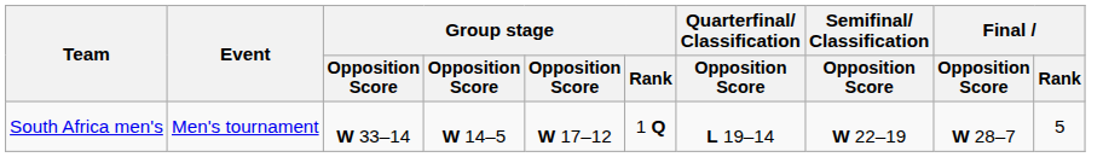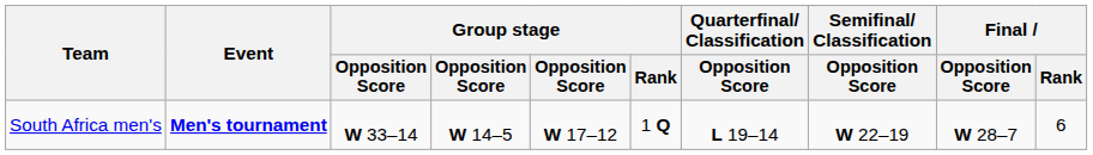 <table class=wikitable style=font-size:90%;text-align:center>
 <tr>
 <th rowspan=2>Team</th>
 <th rowspan=2>Event</th>
 <th colspan=4>Group stage</th>
 <th>Quarterfinal/<br>Classification</th>
 <th>Semifinal/<br>Classification</th>
 <th colspan=2>Final / </th>
 </tr>
 <tr style=font-size:95%>
 <th>Opposition<br>Score</th>
 <th>Opposition<br>Score</th>
 <th>Opposition<br>Score</th>
 <th>Rank</th>
 <th>Opposition<br>Score</th>
 <th>Opposition<br>Score</th>
 <th>Opposition<br>Score</th>
 <th>Rank</th>
 </tr>
 <tr>
 <td align=left><a href='#'>South Africa men's</a></td>
-<td align=left><a href='#'>Men's tournament</a></td>
+<td align=left><strong><a href='#'>Men's tournament</a></strong></td>
 <td><br><strong>W</strong> 33–14</td>
 <td><br><strong>W</strong> 14–5</td>
 <td><br><strong>W</strong> 17–12</td>
 <td>1 <strong>Q</strong></td>
 <td><br><strong>L</strong> 19–14</td>
 <td><br><strong>W</strong> 22–19</td>
 <td><br><strong>W</strong> 28–7</td>
-<td>5</td>
+<td>6</td>
 </tr>
 </table>
